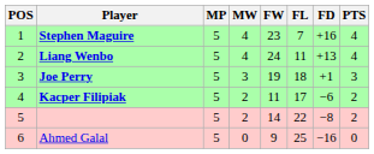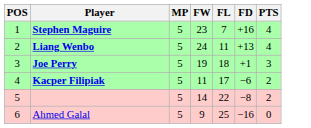 <table class="wikitable" style="text-align: center;">
 <tr>
 <th width=25>POS</th>
 <th width=200>Player</th>
 <th width=25>MP</th>
-<th width=25>MW</th>
 <th width=25>FW</th>
 <th width=25>FL</th>
 <th width=25>FD</th>
 <th width=25>PTS</th>
 </tr>
 <tr style="background:#aaffaa;">
 <td>1</td>
 <td style="text-align:left;"> <strong><a href='#'>Stephen Maguire</a></strong></td>
 <td>5</td>
-<td>4</td>
 <td>23</td>
 <td>7</td>
 <td>+16</td>
 <td>4</td>
 </tr>
 <tr style="background:#aaffaa;">
 <td>2</td>
 <td style="text-align:left;"> <strong><a href='#'>Liang Wenbo</a></strong></td>
 <td>5</td>
-<td>4</td>
 <td>24</td>
 <td>11</td>
 <td>+13</td>
 <td>4</td>
 </tr>
 <tr style="background:#aaffaa;">
 <td>3</td>
 <td style="text-align:left;"> <strong><a href='#'>Joe Perry</a></strong></td>
 <td>5</td>
-<td>3</td>
 <td>19</td>
 <td>18</td>
 <td>+1</td>
 <td>3</td>
 </tr>
 <tr style="background:#aaffaa;">
 <td>4</td>
 <td style="text-align:left;"> <strong><a href='#'>Kacper Filipiak</a></strong></td>
 <td>5</td>
-<td>2</td>
 <td>11</td>
 <td>17</td>
 <td>−6</td>
 <td>2</td>
 </tr>
 <tr style="background:#fcc;">
 <td>5</td>
 <td style="text-align:left;"></td>
 <td>5</td>
-<td>2</td>
 <td>14</td>
 <td>22</td>
 <td>−8</td>
 <td>2</td>
 </tr>
 <tr style="background:#fcc;">
 <td>6</td>
 <td style="text-align:left;"> <a href='#'>Ahmed Galal</a></td>
 <td>5</td>
-<td>0</td>
 <td>9</td>
 <td>25</td>
 <td>−16</td>
 <td>0</td>
 </tr>
 </table>
